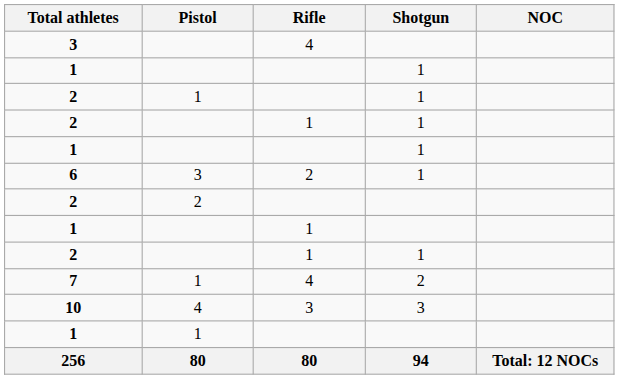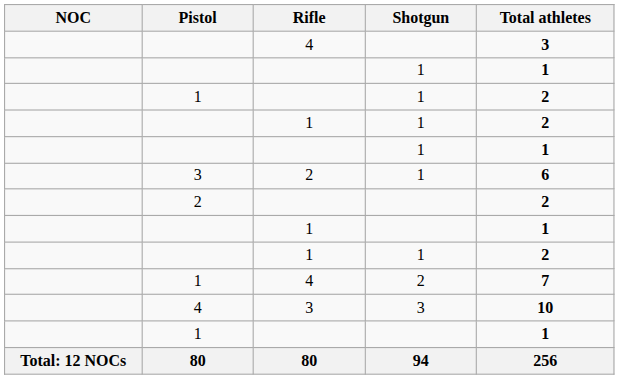 <table class="wikitable collapsible sortable"  style="width:550px; text-align:center; font-size:90%;">
 <tr>
-<th width=100><strong>Total athletes</strong></th>
+<th style="text-align:center; width:100px;"><strong>NOC</strong></th>
 <th width=80><strong>Pistol</strong></th>
 <th width=80><strong>Rifle</strong></th>
 <th width=80><strong>Shotgun</strong></th>
-<th style="text-align:center; width:100px;"><strong>NOC</strong></th>
+<th width=100><strong>Total athletes</strong></th>
 </tr>
 <tr>
-<td><strong>3</strong></td>
+<td align=left></td>
 <td></td>
 <td>4</td>
 <td></td>
-<td align=left></td>
+<td><strong>3</strong></td>
 </tr>
 <tr>
-<td><strong>1</strong></td>
+<td align=left></td>
 <td></td>
 <td></td>
 <td>1</td>
-<td align=left></td>
+<td><strong>1</strong></td>
 </tr>
 <tr>
-<td><strong>2</strong></td>
+<td align=left></td>
 <td>1</td>
 <td></td>
 <td>1</td>
-<td align=left></td>
+<td><strong>2</strong></td>
 </tr>
 <tr>
-<td><strong>2</strong></td>
+<td align=left></td>
 <td></td>
 <td>1</td>
 <td>1</td>
-<td align=left></td>
+<td><strong>2</strong></td>
 </tr>
 <tr>
-<td><strong>1</strong></td>
+<td align=left></td>
 <td></td>
 <td></td>
 <td>1</td>
-<td align=left></td>
+<td><strong>1</strong></td>
 </tr>
 <tr>
-<td><strong>6</strong></td>
+<td align=left></td>
 <td>3</td>
 <td>2</td>
 <td>1</td>
-<td align=left></td>
+<td><strong>6</strong></td>
 </tr>
 <tr>
-<td><strong>2</strong></td>
+<td align=left></td>
 <td>2</td>
 <td></td>
 <td></td>
-<td align=left></td>
+<td><strong>2</strong></td>
 </tr>
 <tr>
-<td><strong>1</strong></td>
+<td align=left></td>
 <td></td>
 <td>1</td>
 <td></td>
-<td align=left></td>
+<td><strong>1</strong></td>
 </tr>
 <tr>
-<td><strong>2</strong></td>
+<td align=left></td>
 <td></td>
 <td>1</td>
 <td>1</td>
-<td align=left></td>
+<td><strong>2</strong></td>
 </tr>
 <tr>
-<td><strong>7</strong></td>
+<td align=left></td>
 <td>1</td>
 <td>4</td>
 <td>2</td>
-<td align=left></td>
+<td><strong>7</strong></td>
 </tr>
 <tr>
-<td><strong>10</strong></td>
+<td align=left></td>
 <td>4</td>
 <td>3</td>
 <td>3</td>
-<td align=left></td>
+<td><strong>10</strong></td>
 </tr>
 <tr>
-<td><strong>1</strong></td>
+<td align=left></td>
 <td>1</td>
 <td></td>
 <td></td>
-<td align=left></td>
+<td><strong>1</strong></td>
 </tr>
 <tr>
-<th>256</th>
+<th>Total: 12 NOCs</th>
 <th>80</th>
 <th>80</th>
 <th>94</th>
-<th>Total: 12 NOCs</th>
+<th>256</th>
 </tr>
 </table>
